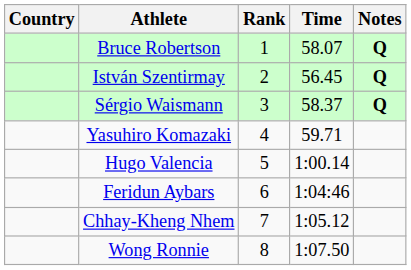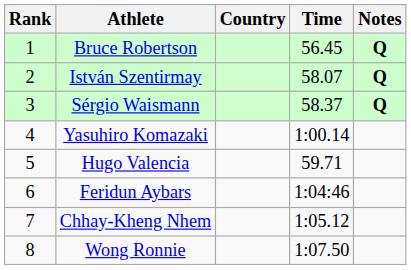 <table class="wikitable sortable" style="text-align:center">
 <tr>
+<th>Rank</th>
+<th>Athlete</th>
 <th>Country</th>
-<th>Athlete</th>
-<th>Rank</th>
 <th>Time</th>
 <th>Notes</th>
 </tr>
 <tr bgcolor=ccffcc>
+<td>1</td>
+<td><a href='#'>Bruce Robertson</a></td>
 <td align=left></td>
-<td><a href='#'>Bruce Robertson</a></td>
-<td>1</td>
-<td>58.07</td>
+<td>56.45</td>
 <td><strong>Q</strong></td>
 </tr>
 <tr bgcolor=ccffcc>
+<td>2</td>
+<td><a href='#'>István Szentirmay</a></td>
 <td align=left></td>
-<td><a href='#'>István Szentirmay</a></td>
-<td>2</td>
-<td>56.45</td>
+<td>58.07</td>
 <td><strong> Q </strong></td>
 </tr>
 <tr bgcolor=ccffcc>
+<td>3</td>
+<td><a href='#'>Sérgio Waismann</a></td>
 <td align=left></td>
-<td><a href='#'>Sérgio Waismann</a></td>
-<td>3</td>
 <td>58.37</td>
 <td><strong>Q</strong></td>
 </tr>
 <tr>
+<td>4</td>
+<td><a href='#'>Yasuhiro Komazaki</a></td>
 <td align=left></td>
-<td><a href='#'>Yasuhiro Komazaki</a></td>
-<td>4</td>
+<td>1:00.14</td>
+<td><strong> </strong></td>
+</tr>
+<tr>
+<td>5</td>
+<td><a href='#'>Hugo Valencia</a></td>
+<td align=left></td>
 <td>59.71</td>
 <td><strong> </strong></td>
 </tr>
 <tr>
+<td>6</td>
+<td><a href='#'>Feridun Aybars</a></td>
 <td align=left></td>
-<td><a href='#'>Hugo Valencia</a></td>
-<td>5</td>
-<td>1:00.14</td>
-<td><strong> </strong></td>
-</tr>
-<tr>
-<td align=left></td>
-<td><a href='#'>Feridun Aybars</a></td>
-<td>6</td>
 <td>1:04:46</td>
 <td><strong> </strong></td>
 </tr>
 <tr>
+<td>7</td>
+<td><a href='#'>Chhay-Kheng Nhem</a></td>
 <td align=left></td>
-<td><a href='#'>Chhay-Kheng Nhem</a></td>
-<td>7</td>
 <td>1:05.12</td>
 <td><strong> </strong></td>
 </tr>
 <tr>
+<td>8</td>
+<td><a href='#'>Wong Ronnie</a></td>
 <td align=left></td>
-<td><a href='#'>Wong Ronnie</a></td>
-<td>8</td>
 <td>1:07.50</td>
 <td><strong> </strong></td>
 </tr>
 </table>
